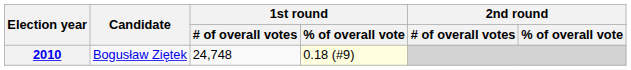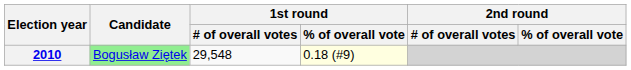 <table class=wikitable>
 <tr>
 <th rowspan=2>Election year</th>
 <th rowspan=2>Candidate</th>
 <th colspan=2>1st round</th>
 <th colspan=2>2nd round</th>
 </tr>
 <tr>
 <th># of overall votes</th>
 <th>% of overall vote</th>
 <th># of overall votes</th>
 <th>% of overall vote</th>
 </tr>
 <tr>
 <th><a href='#'>2010</a></th>
-<td><a href='#'>Bogusław Ziętek</a></td>
-<td>24,748</td>
+<td style="background: lightgreen;"><a href='#'>Bogusław Ziętek</a></td>
+<td>29,548</td>
 <td style="background: lightyellow;">0.18 (#9)</td>
 <td colspan="2" style="background:lightgrey;"></td>
 </tr>
 </table>
